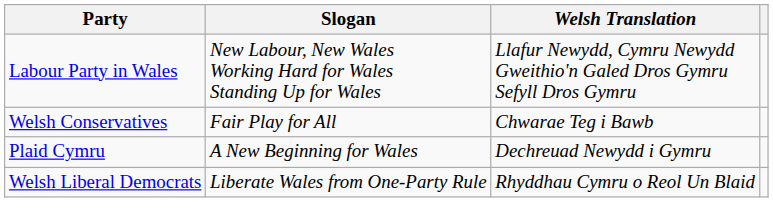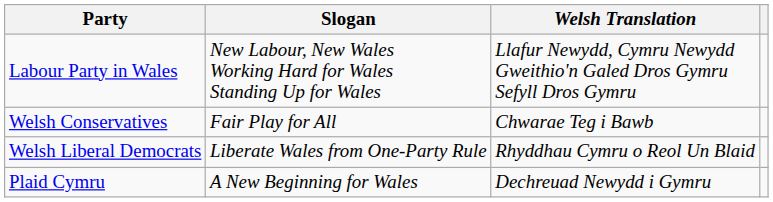 <table class="wikitable">
 <tr>
 <th>Party</th>
 <th>Slogan</th>
 <th><em>Welsh Translation</em></th>
 <th></th>
 </tr>
 <tr>
 <td><a href='#'>Labour Party in Wales</a></td>
 <td><em>New Labour, New Wales</em><br><em>Working Hard for Wales</em><br><em>Standing Up for Wales</em></td>
 <td><em>Llafur Newydd, Cymru Newydd</em><br><em>Gweithio'n Galed Dros Gymru</em><br><em>Sefyll Dros Gymru</em></td>
 <td></td>
 </tr>
 <tr>
 <td><a href='#'>Welsh Conservatives</a></td>
 <td><em>Fair Play for All</em></td>
 <td><em>Chwarae Teg i Bawb</em></td>
 <td></td>
 </tr>
 <tr>
+<td><a href='#'>Welsh Liberal Democrats</a></td>
+<td><em>Liberate Wales from One-Party Rule</em></td>
+<td><em>Rhyddhau Cymru o Reol Un Blaid</em></td>
+<td></td>
+</tr>
+<tr>
 <td><a href='#'>Plaid Cymru</a></td>
 <td><em>A New Beginning for Wales</em></td>
 <td><em>Dechreuad Newydd i Gymru</em></td>
 <td></td>
 </tr>
-<tr>
-<td><a href='#'>Welsh Liberal Democrats</a></td>
-<td><em>Liberate Wales from One-Party Rule</em></td>
-<td><em>Rhyddhau Cymru o Reol Un Blaid</em></td>
-<td></td>
-</tr>
 </table>
